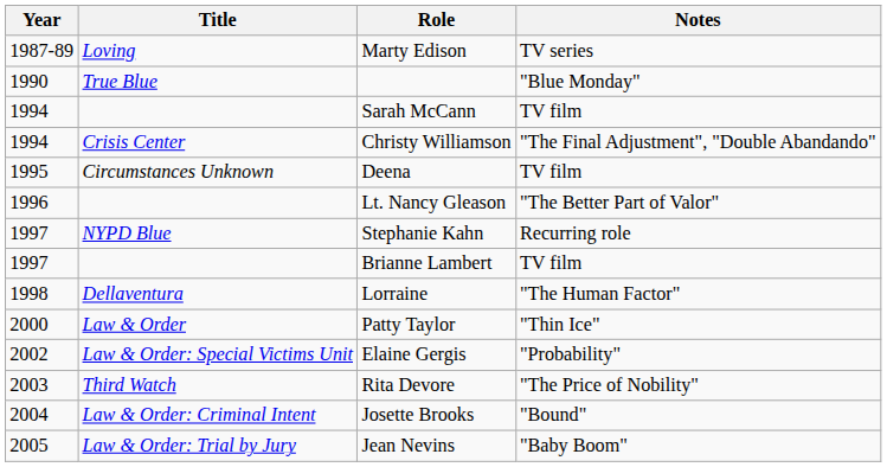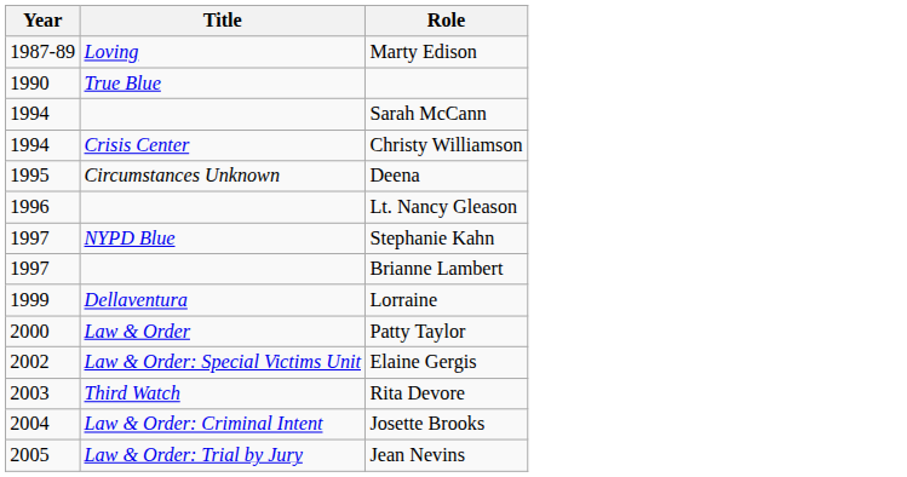 <table class="wikitable sortable">
 <tr>
 <th>Year</th>
 <th>Title</th>
 <th>Role</th>
-<th class="unsortable">Notes</th>
 </tr>
 <tr>
 <td>1987-89</td>
 <td><em><a href='#'>Loving</a></em></td>
 <td>Marty Edison</td>
-<td>TV series</td>
 </tr>
 <tr>
 <td>1990</td>
 <td><em><a href='#'>True Blue</a></em></td>
 <td></td>
-<td>"Blue Monday"</td>
 </tr>
 <tr>
 <td>1994</td>
 <td><em></em></td>
 <td>Sarah McCann</td>
-<td>TV film</td>
 </tr>
 <tr>
 <td>1994</td>
 <td><em><a href='#'>Crisis Center</a></em></td>
 <td>Christy Williamson</td>
-<td>"The Final Adjustment", "Double Abandando"</td>
 </tr>
 <tr>
 <td>1995</td>
 <td><em>Circumstances Unknown</em></td>
 <td>Deena</td>
-<td>TV film</td>
 </tr>
 <tr>
 <td>1996</td>
 <td><em></em></td>
 <td>Lt. Nancy Gleason</td>
-<td>"The Better Part of Valor"</td>
 </tr>
 <tr>
 <td>1997</td>
 <td><em><a href='#'>NYPD Blue</a></em></td>
 <td>Stephanie Kahn</td>
-<td>Recurring role</td>
 </tr>
 <tr>
 <td>1997</td>
 <td><em></em></td>
 <td>Brianne Lambert</td>
-<td>TV film</td>
 </tr>
 <tr>
-<td>1998</td>
+<td>1999</td>
 <td><em><a href='#'>Dellaventura</a></em></td>
 <td>Lorraine</td>
-<td>"The Human Factor"</td>
 </tr>
 <tr>
 <td>2000</td>
 <td><em><a href='#'>Law & Order</a></em></td>
 <td>Patty Taylor</td>
-<td>"Thin Ice"</td>
 </tr>
 <tr>
 <td>2002</td>
 <td><em><a href='#'>Law & Order: Special Victims Unit</a></em></td>
 <td>Elaine Gergis</td>
-<td>"Probability"</td>
 </tr>
 <tr>
 <td>2003</td>
 <td><em><a href='#'>Third Watch</a></em></td>
 <td>Rita Devore</td>
-<td>"The Price of Nobility"</td>
 </tr>
 <tr>
 <td>2004</td>
 <td><em><a href='#'>Law & Order: Criminal Intent</a></em></td>
 <td>Josette Brooks</td>
-<td>"Bound"</td>
 </tr>
 <tr>
 <td>2005</td>
 <td><em><a href='#'>Law & Order: Trial by Jury</a></em></td>
 <td>Jean Nevins</td>
-<td>"Baby Boom"</td>
 </tr>
 </table>
